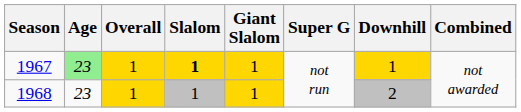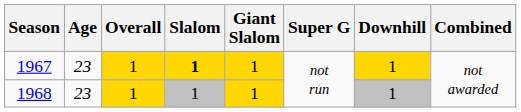 <table class=wikitable style="text-align:center">
 <tr>
 <th>Season</th>
 <th>Age</th>
 <th>Overall</th>
 <th>Slalom</th>
 <th>Giant<br>Slalom</th>
 <th>Super G</th>
 <th>Downhill</th>
 <th>Combined</th>
 </tr>
 <tr>
 <td><a href='#'>1967</a></td>
-<td style="background: lightgreen;"><em>23</em></td>
+<td><em>23</em></td>
 <td style="background:gold;">1</td>
 <td style="background:gold;"><strong>1</strong></td>
 <td style="background:gold;">1</td>
 <td rowspan=2><small><em>not<br>run</em> </small></td>
 <td style="background:gold;">1</td>
 <td rowspan=2><small><em>not<br>awarded</em> </small></td>
 </tr>
 <tr>
 <td><a href='#'>1968</a></td>
 <td><em>23</em></td>
 <td style="background:gold;">1</td>
 <td style="background:silver;">1</td>
 <td style="background:gold;">1</td>
-<td style="background:silver;">2</td>
+<td style="background:silver;">1</td>
 </tr>
 </table>
